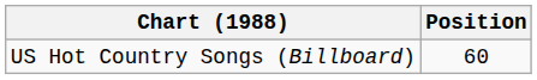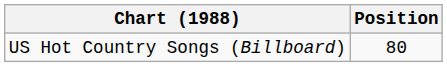 <table class="wikitable">
 <tr>
 <th>Chart (1988)</th>
 <th>Position</th>
 </tr>
 <tr>
 <td>US Hot Country Songs (<em>Billboard</em>)</td>
-<td align="center">60</td>
+<td align="center">80</td>
 </tr>
 </table>
